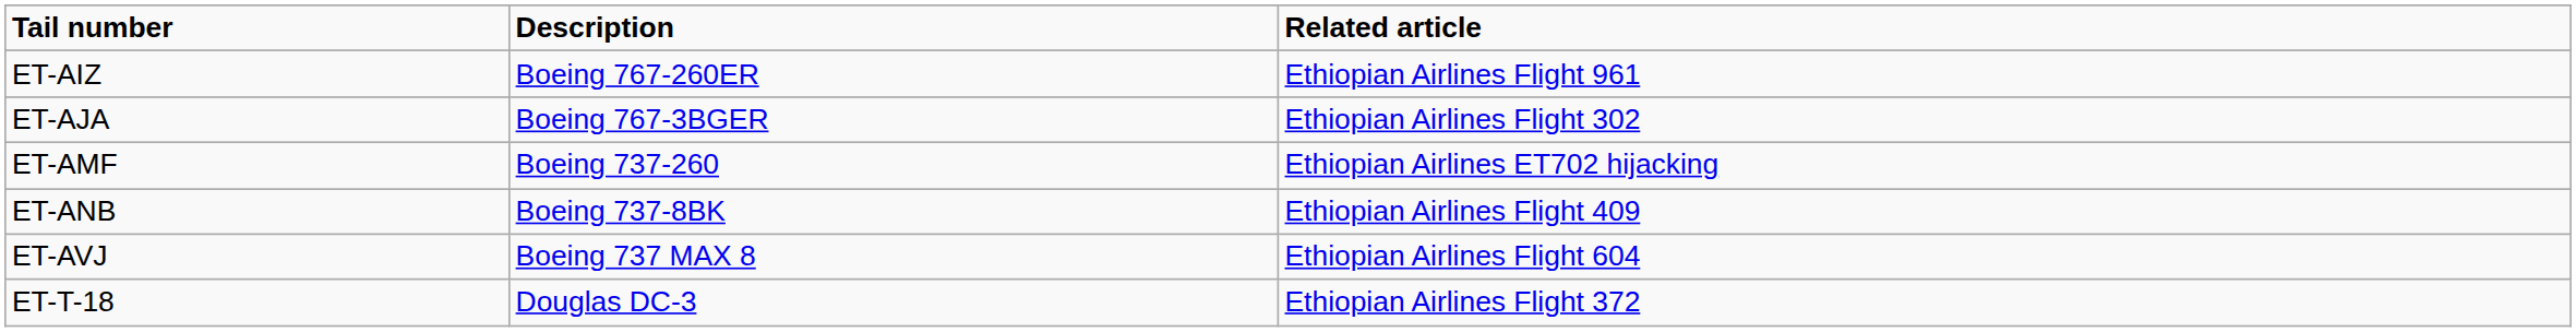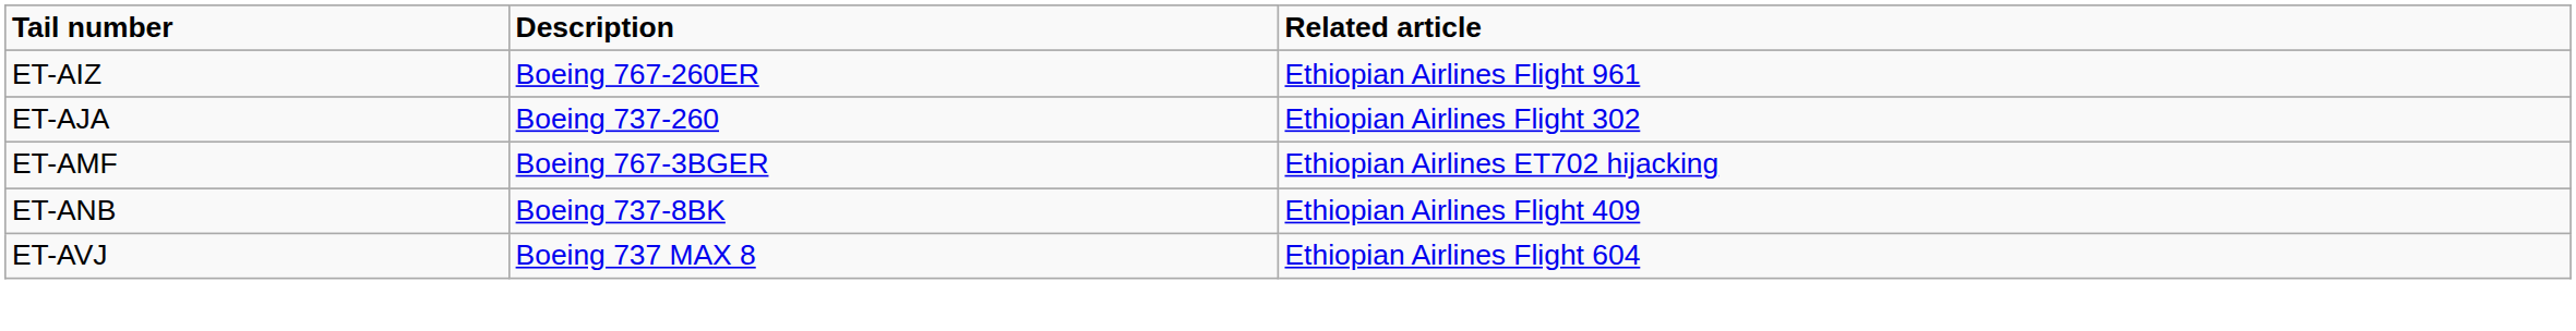 <table class="wikitable" width="90%">
 <tr>
 <td><strong>Tail number</strong></td>
 <td><strong>Description</strong></td>
 <td><strong>Related article</strong></td>
 </tr>
 <tr>
 <td>ET-AIZ</td>
 <td><a href='#'>Boeing 767-260ER</a></td>
 <td><a href='#'>Ethiopian Airlines Flight 961</a></td>
 </tr>
 <tr>
 <td>ET-AJA</td>
-<td><a href='#'>Boeing 767-3BGER</a></td>
+<td><a href='#'>Boeing 737-260</a></td>
 <td><a href='#'>Ethiopian Airlines Flight 302</a></td>
 </tr>
 <tr>
 <td>ET-AMF</td>
-<td><a href='#'>Boeing 737-260</a></td>
+<td><a href='#'>Boeing 767-3BGER</a></td>
 <td><a href='#'>Ethiopian Airlines ET702 hijacking</a></td>
 </tr>
 <tr>
 <td>ET-ANB</td>
 <td><a href='#'>Boeing 737-8BK</a></td>
 <td><a href='#'>Ethiopian Airlines Flight 409</a></td>
 </tr>
 <tr>
 <td>ET-AVJ</td>
 <td><a href='#'>Boeing 737 MAX 8</a></td>
 <td><a href='#'>Ethiopian Airlines Flight 604</a></td>
 </tr>
-<tr>
-<td>ET-T-18</td>
-<td><a href='#'>Douglas DC-3</a></td>
-<td><a href='#'>Ethiopian Airlines Flight 372</a></td>
-</tr>
 </table>
